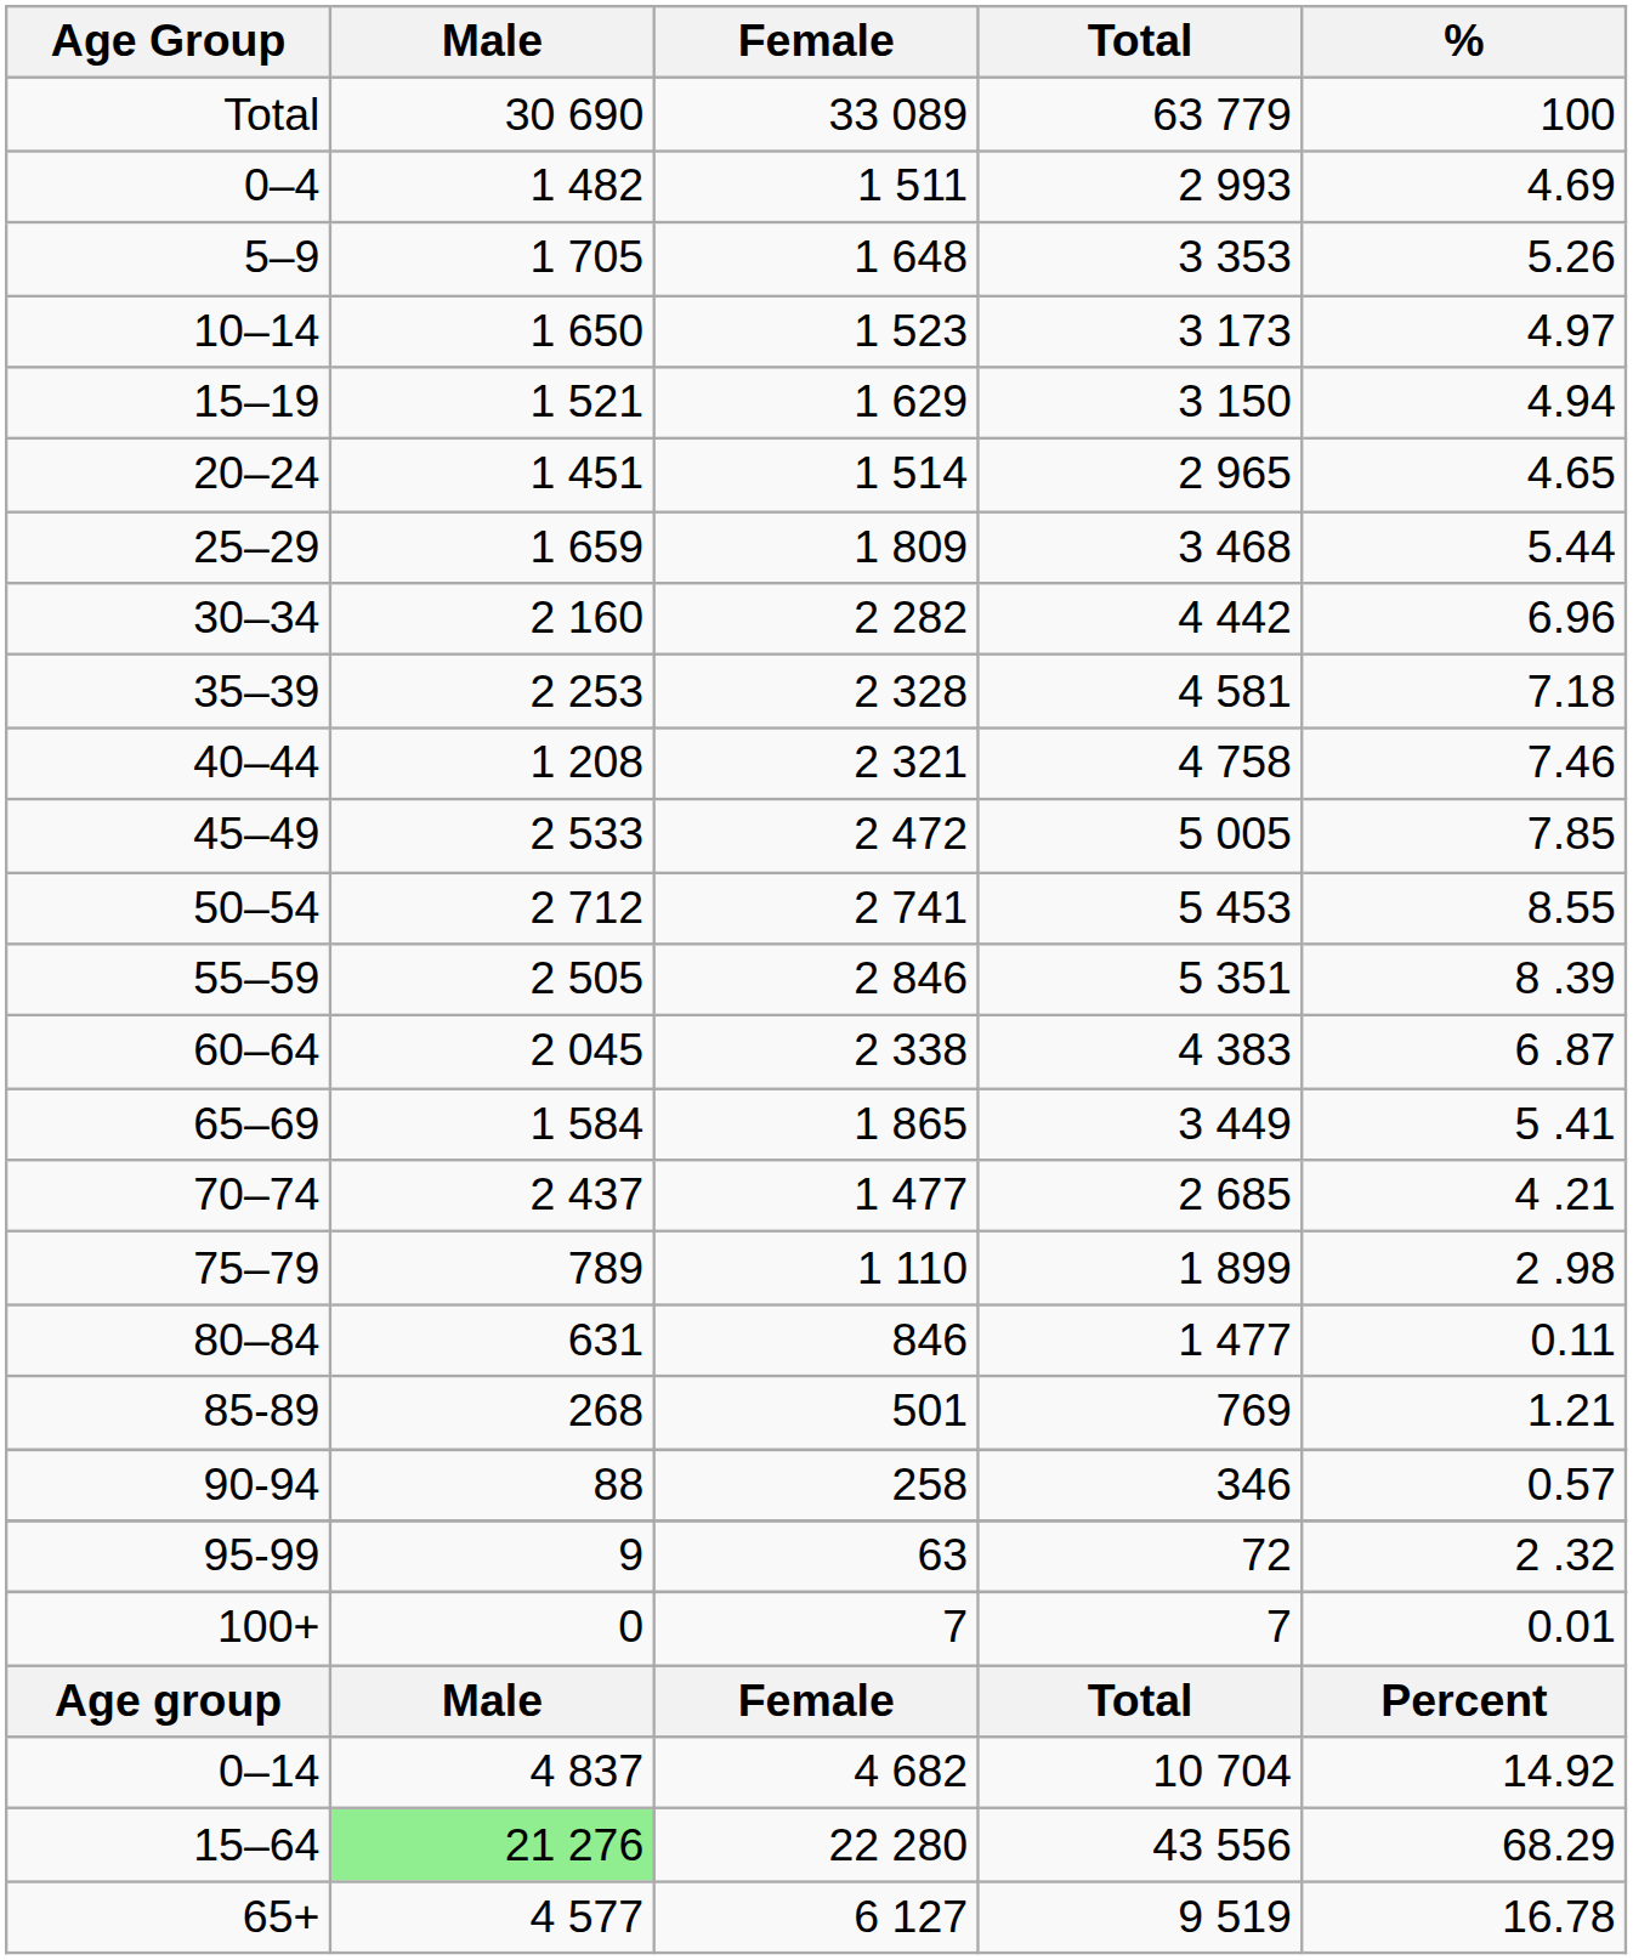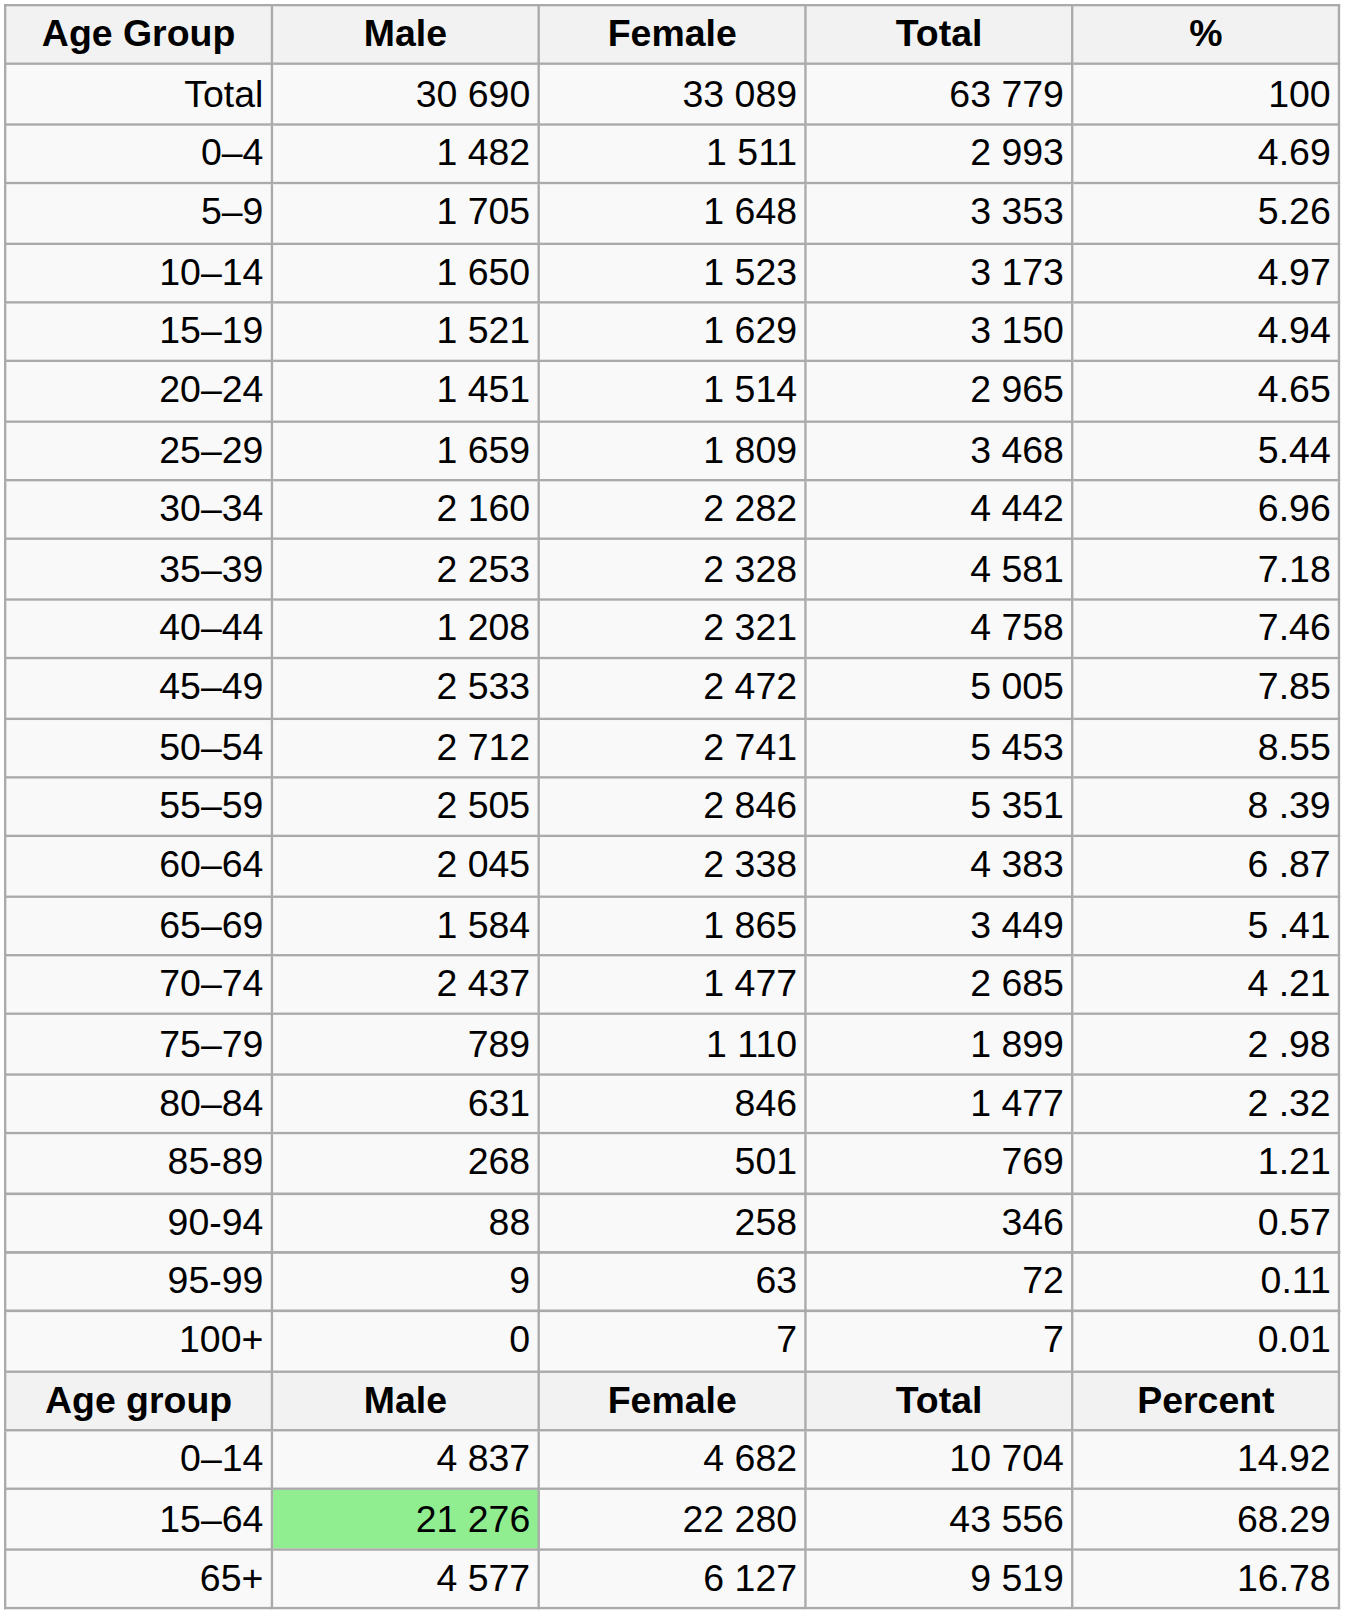 <table class="wikitable">
 <tr>
 <th style="width:80pt;">Age Group</th>
 <th style="width:80pt;">Male</th>
 <th style="width:80pt;">Female</th>
 <th style="width:80pt;">Total</th>
 <th style="width:80pt;">%</th>
 </tr>
 <tr style="text-align:right;">
 <td>Total</td>
 <td>30 690</td>
 <td>33 089</td>
 <td>63 779</td>
 <td>100</td>
 </tr>
 <tr style="text-align:right;">
 <td>0–4</td>
 <td>1 482</td>
 <td>1 511</td>
 <td>2 993</td>
 <td>4.69</td>
 </tr>
 <tr style="text-align:right;">
 <td>5–9</td>
 <td>1 705</td>
 <td>1 648</td>
 <td>3 353</td>
 <td>5.26</td>
 </tr>
 <tr style="text-align:right;">
 <td>10–14</td>
 <td>1 650</td>
 <td>1 523</td>
 <td>3 173</td>
 <td>4.97</td>
 </tr>
 <tr style="text-align:right;">
 <td>15–19</td>
 <td>1 521</td>
 <td>1 629</td>
 <td>3 150</td>
 <td>4.94</td>
 </tr>
 <tr style="text-align:right;">
 <td>20–24</td>
 <td>1 451</td>
 <td>1 514</td>
 <td>2 965</td>
 <td>4.65</td>
 </tr>
 <tr style="text-align:right;">
 <td>25–29</td>
 <td>1 659</td>
 <td>1 809</td>
 <td>3 468</td>
 <td>5.44</td>
 </tr>
 <tr style="text-align:right;">
 <td>30–34</td>
 <td>2 160</td>
 <td>2 282</td>
 <td>4 442</td>
 <td>6.96</td>
 </tr>
 <tr style="text-align:right;">
 <td>35–39</td>
 <td>2 253</td>
 <td>2 328</td>
 <td>4 581</td>
 <td>7.18</td>
 </tr>
 <tr style="text-align:right;">
 <td>40–44</td>
 <td>1 208</td>
 <td>2 321</td>
 <td>4 758</td>
 <td>7.46</td>
 </tr>
 <tr style="text-align:right;">
 <td>45–49</td>
 <td>2 533</td>
 <td>2 472</td>
 <td>5 005</td>
 <td>7.85</td>
 </tr>
 <tr style="text-align:right;">
 <td>50–54</td>
 <td>2 712</td>
 <td>2 741</td>
 <td>5 453</td>
 <td>8.55</td>
 </tr>
 <tr style="text-align:right;">
 <td>55–59</td>
 <td>2 505</td>
 <td>2 846</td>
 <td>5 351</td>
 <td>8 .39</td>
 </tr>
 <tr style="text-align:right;">
 <td>60–64</td>
 <td>2 045</td>
 <td>2 338</td>
 <td>4 383</td>
 <td>6 .87</td>
 </tr>
 <tr style="text-align:right;">
 <td>65–69</td>
 <td>1 584</td>
 <td>1 865</td>
 <td>3 449</td>
 <td>5 .41</td>
 </tr>
 <tr style="text-align:right;">
 <td>70–74</td>
 <td>2 437</td>
 <td>1 477</td>
 <td>2 685</td>
 <td>4 .21</td>
 </tr>
 <tr style="text-align:right;">
 <td>75–79</td>
 <td>789</td>
 <td>1 110</td>
 <td>1 899</td>
 <td>2 .98</td>
 </tr>
 <tr style="text-align:right;">
 <td>80–84</td>
 <td>631</td>
 <td>846</td>
 <td>1 477</td>
-<td>0.11</td>
+<td>2 .32</td>
 </tr>
 <tr style="text-align:right;">
 <td>85-89</td>
 <td>268</td>
 <td>501</td>
 <td>769</td>
 <td>1.21</td>
 </tr>
 <tr>
 </tr>
 <tr style="text-align:right;">
 <td>90-94</td>
 <td>88</td>
 <td>258</td>
 <td>346</td>
 <td>0.57</td>
 </tr>
 <tr>
 </tr>
 <tr style="text-align:right;">
 <td>95-99</td>
 <td>9</td>
 <td>63</td>
 <td>72</td>
-<td>2 .32</td>
+<td>0.11</td>
 </tr>
 <tr>
 </tr>
 <tr style="text-align:right;">
 <td>100+</td>
 <td>0</td>
 <td>7</td>
 <td>7</td>
 <td>0.01</td>
 </tr>
 <tr>
 <th style="width:50px;">Age group</th>
 <th style="width:80pt;">Male</th>
 <th style="width:80px;">Female</th>
 <th style="width:80px;">Total</th>
 <th style="width:50px;">Percent</th>
 </tr>
 <tr style="text-align:right;">
 <td>0–14</td>
 <td>4 837</td>
 <td>4 682</td>
 <td>10 704</td>
 <td>14.92</td>
 </tr>
 <tr style="text-align:right;">
 <td>15–64</td>
 <td style="background: lightgreen;">21 276</td>
 <td>22 280</td>
 <td>43 556</td>
 <td>68.29</td>
 </tr>
 <tr style="text-align:right;">
 <td>65+</td>
 <td>4 577</td>
 <td>6 127</td>
 <td>9 519</td>
 <td>16.78</td>
 </tr>
 </table>
